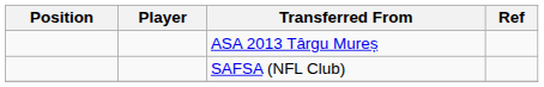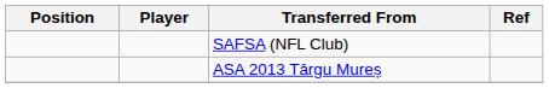 <table class="wikitable sortable" style="width:60%; text-align:center; font-size:100%; text-align:left;">
 <tr>
 <th><strong>Position</strong></th>
 <th><strong>Player</strong></th>
 <th><strong>Transferred From</strong></th>
 <th><strong>Ref</strong></th>
 </tr>
 <tr>
 <td></td>
 <td></td>
-<td> <a href='#'>ASA 2013 Târgu Mureș</a></td>
+<td> <a href='#'>SAFSA</a> (NFL Club)</td>
 <td></td>
 </tr>
 <tr>
 <td></td>
 <td></td>
-<td> <a href='#'>SAFSA</a> (NFL Club)</td>
+<td> <a href='#'>ASA 2013 Târgu Mureș</a></td>
 <td></td>
 </tr>
 <tr>
 </tr>
 </table>
